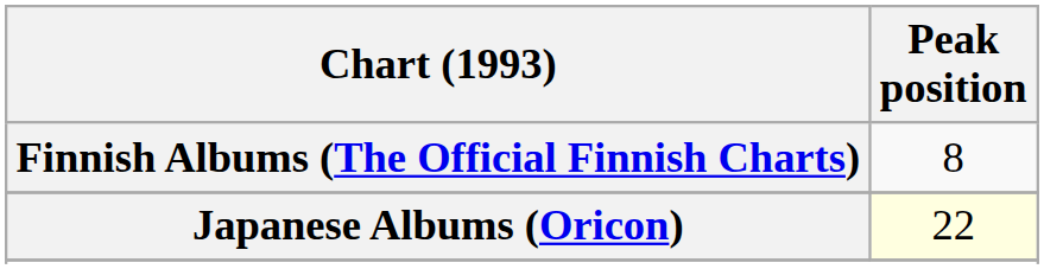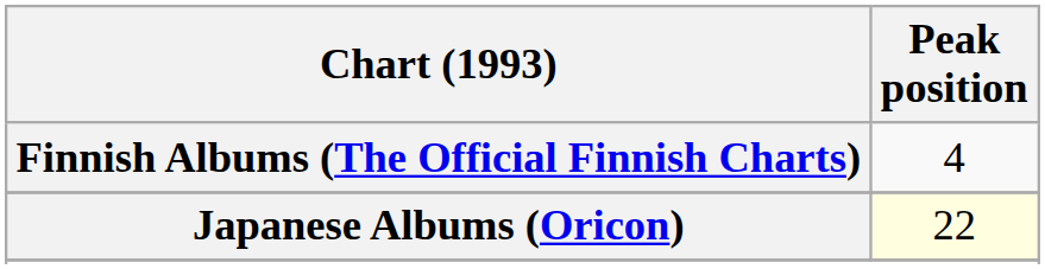 <table class="wikitable sortable plainrowheaders" style="text-align:center">
 <tr>
 <th scope="col">Chart (1993)</th>
 <th scope="col">Peak<br> position</th>
 </tr>
 <tr>
 <th scope="row">Finnish Albums (<a href='#'>The Official Finnish Charts</a>)</th>
-<td align="center">8</td>
+<td align="center">4</td>
 </tr>
 <tr>
 </tr>
 <tr>
 <th scope="row">Japanese Albums (<a href='#'>Oricon</a>)</th>
 <td align="center" style="background: lightyellow;">22</td>
 </tr>
 <tr>
 </tr>
 <tr>
 </tr>
 </table>
